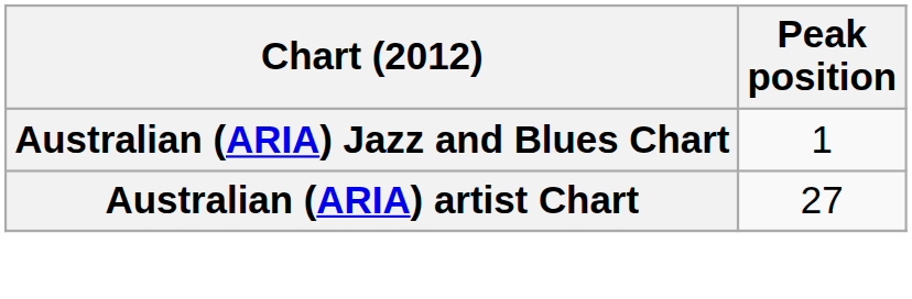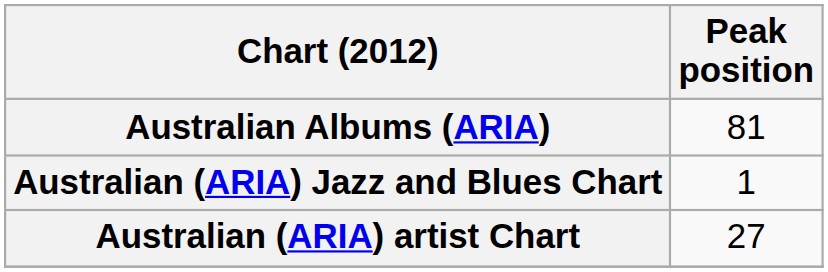 <table class="wikitable sortable plainrowheaders" style="text-align:center">
 <tr>
 <th scope="col">Chart (2012)</th>
 <th scope="col">Peak<br>position</th>
+</tr>
+<tr>
+<th scope="row">Australian Albums (<a href='#'>ARIA</a>)</th>
+<td>81</td>
 </tr>
 <tr>
 <th scope="row">Australian (<a href='#'>ARIA</a>) Jazz and Blues Chart</th>
 <td>1</td>
 </tr>
 <tr>
 <th scope="row">Australian (<a href='#'>ARIA</a>) artist  Chart</th>
 <td>27</td>
 </tr>
 <tr>
 </tr>
 </table>
